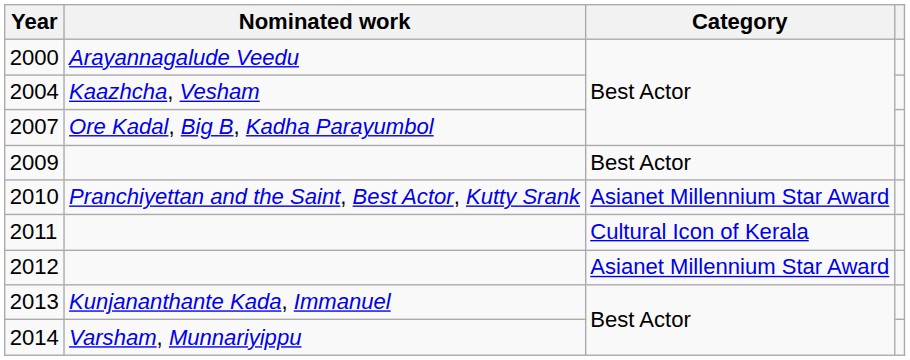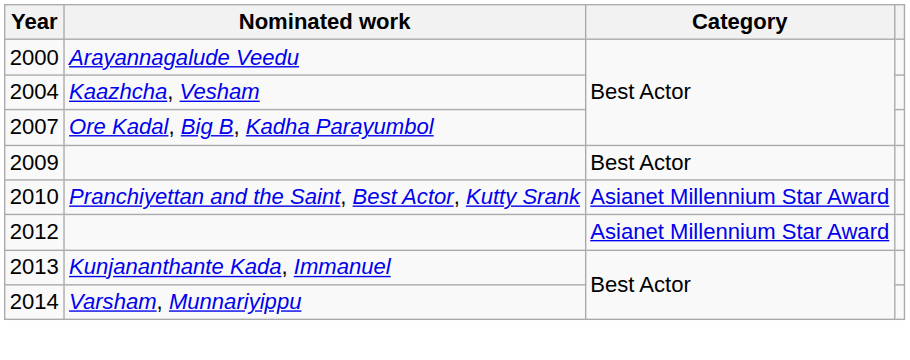 <table class="wikitable">
 <tr>
 <th>Year</th>
 <th>Nominated work</th>
 <th>Category</th>
 <th></th>
 </tr>
 <tr>
 <td>2000</td>
 <td><em><a href='#'>Arayannagalude Veedu</a></em></td>
 <td rowspan="3">Best Actor</td>
 <td></td>
 </tr>
 <tr>
 <td>2004</td>
 <td><em><a href='#'>Kaazhcha</a></em>, <em><a href='#'>Vesham</a></em></td>
 <td></td>
 </tr>
 <tr>
 <td>2007</td>
 <td><em><a href='#'>Ore Kadal</a></em>, <em><a href='#'>Big B</a></em>, <em><a href='#'>Kadha Parayumbol</a></em></td>
 <td></td>
 </tr>
 <tr>
 <td>2009</td>
 <td></td>
 <td>Best Actor</td>
 <td></td>
 </tr>
 <tr>
 <td>2010</td>
 <td><em><a href='#'>Pranchiyettan and the Saint</a></em>, <em><a href='#'>Best Actor</a></em>, <em><a href='#'>Kutty Srank</a></em></td>
 <td><a href='#'>Asianet Millennium Star Award</a></td>
 <td></td>
 </tr>
 <tr>
-<td>2011</td>
-<td></td>
-<td><a href='#'>Cultural Icon of Kerala</a></td>
-<td></td>
-</tr>
-<tr>
 <td>2012</td>
 <td></td>
 <td><a href='#'>Asianet Millennium Star Award</a></td>
 <td></td>
 </tr>
 <tr>
 <td>2013</td>
 <td><em><a href='#'>Kunjananthante Kada</a></em>, <em><a href='#'>Immanuel</a></em></td>
 <td rowspan="2">Best Actor</td>
 <td></td>
 </tr>
 <tr>
 <td>2014</td>
 <td><em><a href='#'>Varsham</a></em>, <em><a href='#'>Munnariyippu</a></em></td>
 <td></td>
 </tr>
 </table>
